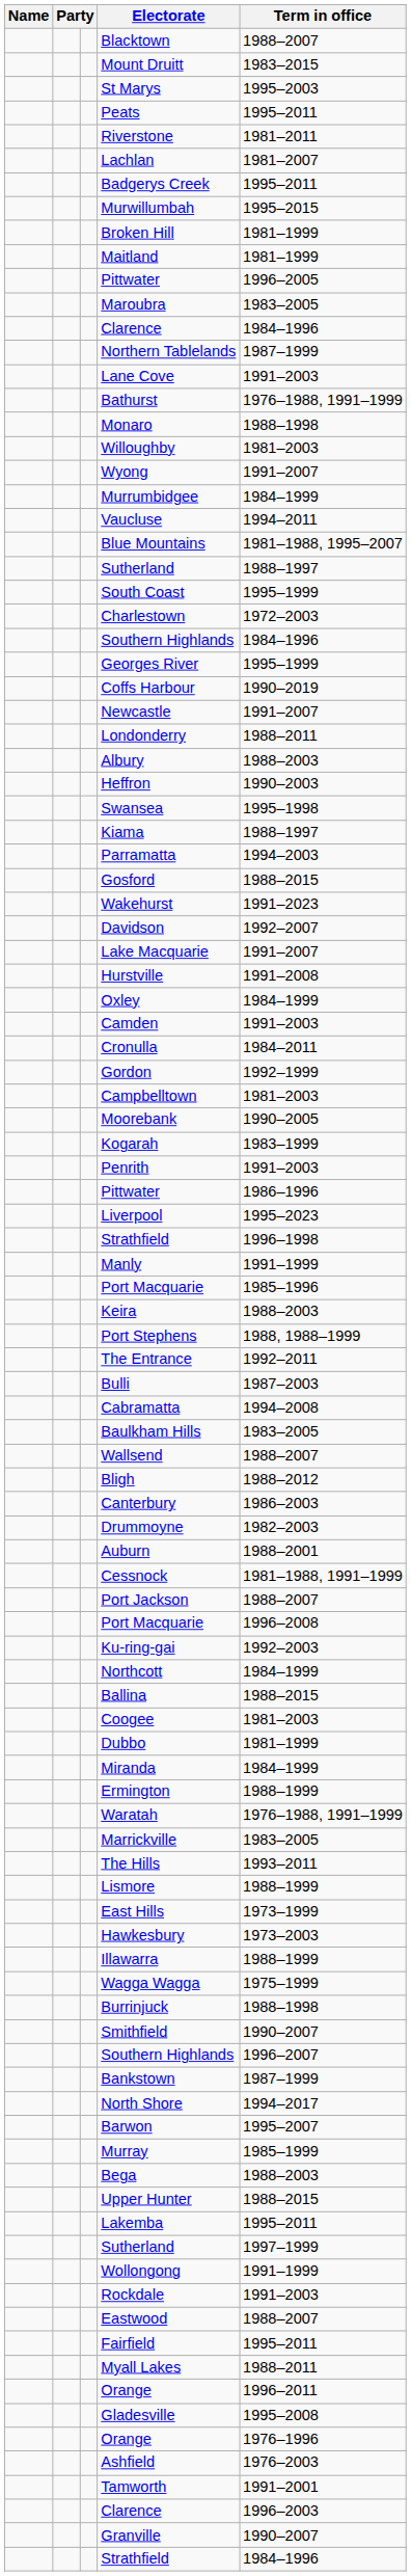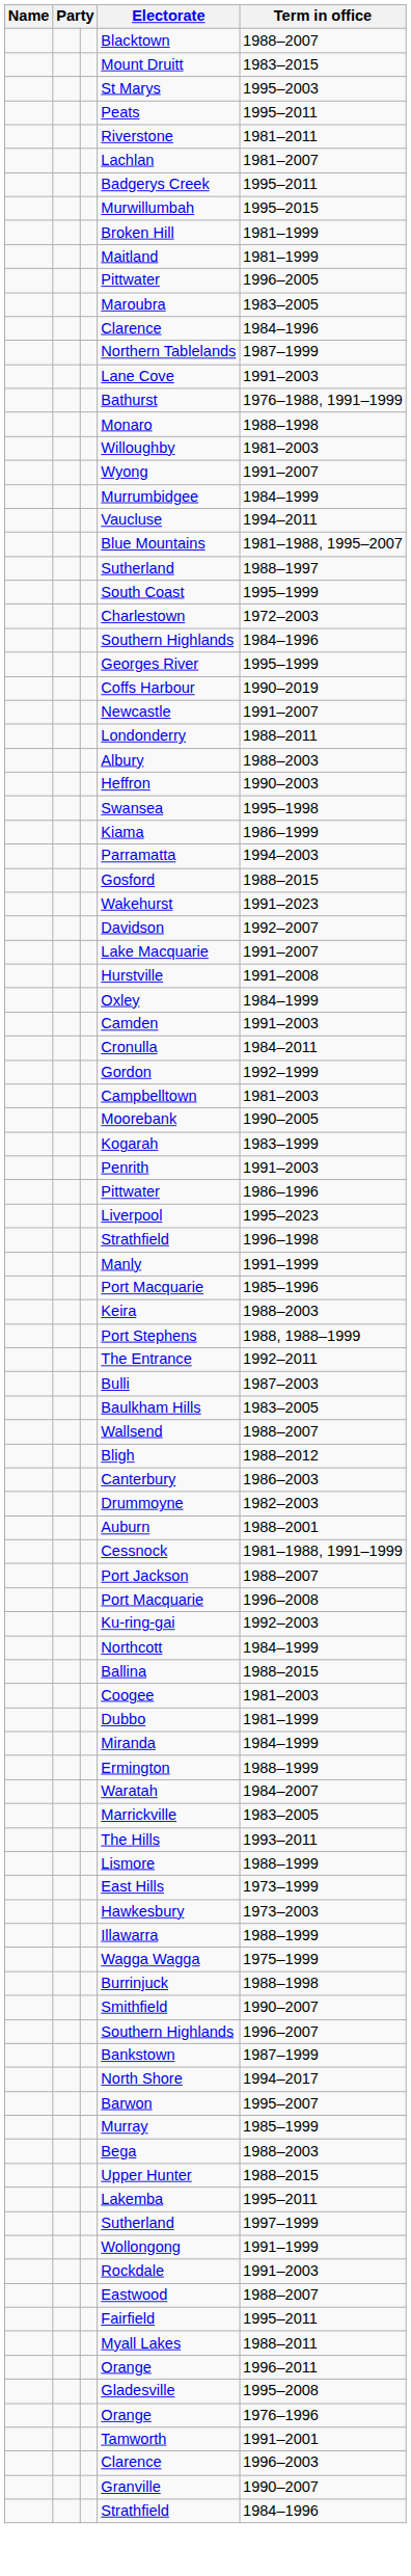 <table class="wikitable sortable">
 <tr>
 <th>Name</th>
 <th colspan=2>Party</th>
 <th><a href='#'>Electorate</a></th>
 <th>Term in office</th>
 </tr>
 <tr>
 <td></td>
 <td> </td>
 <td></td>
 <td><a href='#'>Blacktown</a></td>
 <td>1988–2007</td>
 </tr>
 <tr>
 <td></td>
 <td> </td>
 <td></td>
 <td><a href='#'>Mount Druitt</a></td>
 <td>1983–2015</td>
 </tr>
 <tr>
 <td></td>
 <td> </td>
 <td></td>
 <td><a href='#'>St Marys</a></td>
 <td>1995–2003</td>
 </tr>
 <tr>
 <td></td>
 <td> </td>
 <td></td>
 <td><a href='#'>Peats</a></td>
 <td>1995–2011</td>
 </tr>
 <tr>
 <td></td>
 <td> </td>
 <td></td>
 <td><a href='#'>Riverstone</a></td>
 <td>1981–2011</td>
 </tr>
 <tr>
 <td></td>
 <td> </td>
 <td></td>
 <td><a href='#'>Lachlan</a></td>
 <td>1981–2007</td>
 </tr>
 <tr>
 <td></td>
 <td> </td>
 <td></td>
 <td><a href='#'>Badgerys Creek</a></td>
 <td>1995–2011</td>
 </tr>
 <tr>
 <td></td>
 <td> </td>
 <td></td>
 <td><a href='#'>Murwillumbah</a></td>
 <td>1995–2015</td>
 </tr>
 <tr>
 <td></td>
 <td> </td>
 <td></td>
 <td><a href='#'>Broken Hill</a></td>
 <td>1981–1999</td>
 </tr>
 <tr>
 <td></td>
 <td> </td>
 <td></td>
 <td><a href='#'>Maitland</a></td>
 <td>1981–1999</td>
 </tr>
 <tr>
 <td></td>
 <td> </td>
 <td></td>
 <td><a href='#'>Pittwater</a></td>
 <td>1996–2005</td>
 </tr>
 <tr>
 <td></td>
 <td> </td>
 <td></td>
 <td><a href='#'>Maroubra</a></td>
 <td>1983–2005</td>
 </tr>
 <tr>
 <td></td>
 <td> </td>
 <td></td>
 <td><a href='#'>Clarence</a></td>
 <td>1984–1996</td>
 </tr>
 <tr>
 <td></td>
 <td> </td>
 <td></td>
 <td><a href='#'>Northern Tablelands</a></td>
 <td>1987–1999</td>
 </tr>
 <tr>
 <td></td>
 <td> </td>
 <td></td>
 <td><a href='#'>Lane Cove</a></td>
 <td>1991–2003</td>
 </tr>
 <tr>
 <td></td>
 <td> </td>
 <td></td>
 <td><a href='#'>Bathurst</a></td>
 <td>1976–1988, 1991–1999</td>
 </tr>
 <tr>
 <td></td>
 <td> </td>
 <td></td>
 <td><a href='#'>Monaro</a></td>
 <td>1988–1998</td>
 </tr>
 <tr>
 <td></td>
 <td> </td>
 <td></td>
 <td><a href='#'>Willoughby</a></td>
 <td>1981–2003</td>
 </tr>
 <tr>
 <td></td>
 <td> </td>
 <td></td>
 <td><a href='#'>Wyong</a></td>
 <td>1991–2007</td>
 </tr>
 <tr>
 <td></td>
 <td> </td>
 <td></td>
 <td><a href='#'>Murrumbidgee</a></td>
 <td>1984–1999</td>
 </tr>
 <tr>
 <td></td>
 <td> </td>
 <td></td>
 <td><a href='#'>Vaucluse</a></td>
 <td>1994–2011</td>
 </tr>
 <tr>
 <td></td>
 <td> </td>
 <td></td>
 <td><a href='#'>Blue Mountains</a></td>
 <td>1981–1988, 1995–2007</td>
 </tr>
 <tr>
 <td></td>
 <td> </td>
 <td></td>
 <td><a href='#'>Sutherland</a></td>
 <td>1988–1997</td>
 </tr>
 <tr>
 <td></td>
 <td> </td>
 <td></td>
 <td><a href='#'>South Coast</a></td>
 <td>1995–1999</td>
 </tr>
 <tr>
 <td></td>
 <td> </td>
 <td></td>
 <td><a href='#'>Charlestown</a></td>
 <td>1972–2003</td>
 </tr>
 <tr>
 <td></td>
 <td> </td>
 <td></td>
 <td><a href='#'>Southern Highlands</a></td>
 <td>1984–1996</td>
 </tr>
 <tr>
 <td></td>
 <td> </td>
 <td></td>
 <td><a href='#'>Georges River</a></td>
 <td>1995–1999</td>
 </tr>
 <tr>
 <td></td>
 <td> </td>
 <td></td>
 <td><a href='#'>Coffs Harbour</a></td>
 <td>1990–2019</td>
 </tr>
 <tr>
 <td></td>
 <td> </td>
 <td></td>
 <td><a href='#'>Newcastle</a></td>
 <td>1991–2007</td>
 </tr>
 <tr>
 <td></td>
 <td> </td>
 <td></td>
 <td><a href='#'>Londonderry</a></td>
 <td>1988–2011</td>
 </tr>
 <tr>
 <td></td>
 <td> </td>
 <td></td>
 <td><a href='#'>Albury</a></td>
 <td>1988–2003</td>
 </tr>
 <tr>
 <td></td>
 <td> </td>
 <td></td>
 <td><a href='#'>Heffron</a></td>
 <td>1990–2003</td>
 </tr>
 <tr>
 <td></td>
 <td> </td>
 <td></td>
 <td><a href='#'>Swansea</a></td>
 <td>1995–1998</td>
 </tr>
 <tr>
 <td></td>
 <td> </td>
 <td></td>
 <td><a href='#'>Kiama</a></td>
-<td>1988–1997</td>
+<td>1986–1999</td>
 </tr>
 <tr>
 <td></td>
 <td> </td>
 <td></td>
 <td><a href='#'>Parramatta</a></td>
 <td>1994–2003</td>
 </tr>
 <tr>
 <td></td>
 <td> </td>
 <td></td>
 <td><a href='#'>Gosford</a></td>
 <td>1988–2015</td>
 </tr>
 <tr>
 <td></td>
 <td> </td>
 <td></td>
 <td><a href='#'>Wakehurst</a></td>
 <td>1991–2023</td>
 </tr>
 <tr>
 <td></td>
 <td> </td>
 <td></td>
 <td><a href='#'>Davidson</a></td>
 <td>1992–2007</td>
 </tr>
 <tr>
 <td></td>
 <td> </td>
 <td></td>
 <td><a href='#'>Lake Macquarie</a></td>
 <td>1991–2007</td>
 </tr>
 <tr>
 <td></td>
 <td> </td>
 <td></td>
 <td><a href='#'>Hurstville</a></td>
 <td>1991–2008</td>
 </tr>
 <tr>
 <td></td>
 <td> </td>
 <td></td>
 <td><a href='#'>Oxley</a></td>
 <td>1984–1999</td>
 </tr>
 <tr>
 <td></td>
 <td> </td>
 <td></td>
 <td><a href='#'>Camden</a></td>
 <td>1991–2003</td>
 </tr>
 <tr>
 <td></td>
 <td> </td>
 <td></td>
 <td><a href='#'>Cronulla</a></td>
 <td>1984–2011</td>
 </tr>
 <tr>
 <td></td>
 <td> </td>
 <td></td>
 <td><a href='#'>Gordon</a></td>
 <td>1992–1999</td>
 </tr>
 <tr>
 <td></td>
 <td> </td>
 <td></td>
 <td><a href='#'>Campbelltown</a></td>
 <td>1981–2003</td>
 </tr>
 <tr>
 <td></td>
 <td> </td>
 <td></td>
 <td><a href='#'>Moorebank</a></td>
 <td>1990–2005</td>
 </tr>
 <tr>
 <td></td>
 <td> </td>
 <td></td>
 <td><a href='#'>Kogarah</a></td>
 <td>1983–1999</td>
 </tr>
 <tr>
 <td></td>
 <td> </td>
 <td></td>
 <td><a href='#'>Penrith</a></td>
 <td>1991–2003</td>
 </tr>
 <tr>
 <td></td>
 <td> </td>
 <td></td>
 <td><a href='#'>Pittwater</a></td>
 <td>1986–1996</td>
 </tr>
 <tr>
 <td></td>
 <td> </td>
 <td></td>
 <td><a href='#'>Liverpool</a></td>
 <td>1995–2023</td>
 </tr>
 <tr>
 <td></td>
 <td> </td>
 <td></td>
 <td><a href='#'>Strathfield</a></td>
 <td>1996–1998</td>
 </tr>
 <tr>
 <td></td>
 <td> </td>
 <td></td>
 <td><a href='#'>Manly</a></td>
 <td>1991–1999</td>
 </tr>
 <tr>
 <td></td>
 <td> </td>
 <td></td>
 <td><a href='#'>Port Macquarie</a></td>
 <td>1985–1996</td>
 </tr>
 <tr>
 <td></td>
 <td> </td>
 <td></td>
 <td><a href='#'>Keira</a></td>
 <td>1988–2003</td>
 </tr>
 <tr>
 <td></td>
 <td> </td>
 <td></td>
 <td><a href='#'>Port Stephens</a></td>
 <td>1988, 1988–1999</td>
 </tr>
 <tr>
 <td></td>
 <td> </td>
 <td></td>
 <td><a href='#'>The Entrance</a></td>
 <td>1992–2011</td>
 </tr>
 <tr>
 <td></td>
 <td> </td>
 <td></td>
 <td><a href='#'>Bulli</a></td>
 <td>1987–2003</td>
 </tr>
 <tr>
 <td></td>
 <td> </td>
 <td></td>
-<td><a href='#'>Cabramatta</a></td>
-<td>1994–2008</td>
-</tr>
-<tr>
-<td></td>
-<td> </td>
-<td></td>
 <td><a href='#'>Baulkham Hills</a></td>
 <td>1983–2005</td>
 </tr>
 <tr>
 <td></td>
 <td> </td>
 <td></td>
 <td><a href='#'>Wallsend</a></td>
 <td>1988–2007</td>
 </tr>
 <tr>
 <td></td>
 <td> </td>
 <td></td>
 <td><a href='#'>Bligh</a></td>
 <td>1988–2012</td>
 </tr>
 <tr>
 <td></td>
 <td> </td>
 <td></td>
 <td><a href='#'>Canterbury</a></td>
 <td>1986–2003</td>
 </tr>
 <tr>
 <td></td>
 <td> </td>
 <td></td>
 <td><a href='#'>Drummoyne</a></td>
 <td>1982–2003</td>
 </tr>
 <tr>
 <td></td>
 <td> </td>
 <td></td>
 <td><a href='#'>Auburn</a></td>
 <td>1988–2001</td>
 </tr>
 <tr>
 <td></td>
 <td> </td>
 <td></td>
 <td><a href='#'>Cessnock</a></td>
 <td>1981–1988, 1991–1999</td>
 </tr>
 <tr>
 <td></td>
 <td> </td>
 <td></td>
 <td><a href='#'>Port Jackson</a></td>
 <td>1988–2007</td>
 </tr>
 <tr>
 <td></td>
 <td> </td>
 <td></td>
 <td><a href='#'>Port Macquarie</a></td>
 <td>1996–2008</td>
 </tr>
 <tr>
 <td></td>
 <td> </td>
 <td></td>
 <td><a href='#'>Ku-ring-gai</a></td>
 <td>1992–2003</td>
 </tr>
 <tr>
 <td></td>
 <td> </td>
 <td></td>
 <td><a href='#'>Northcott</a></td>
 <td>1984–1999</td>
 </tr>
 <tr>
 <td></td>
 <td> </td>
 <td></td>
 <td><a href='#'>Ballina</a></td>
 <td>1988–2015</td>
 </tr>
 <tr>
 <td></td>
 <td> </td>
 <td></td>
 <td><a href='#'>Coogee</a></td>
 <td>1981–2003</td>
 </tr>
 <tr>
 <td></td>
 <td> </td>
 <td></td>
 <td><a href='#'>Dubbo</a></td>
 <td>1981–1999</td>
 </tr>
 <tr>
 <td></td>
 <td> </td>
 <td></td>
 <td><a href='#'>Miranda</a></td>
 <td>1984–1999</td>
 </tr>
 <tr>
 <td></td>
 <td> </td>
 <td></td>
 <td><a href='#'>Ermington</a></td>
 <td>1988–1999</td>
 </tr>
 <tr>
 <td></td>
 <td> </td>
 <td></td>
 <td><a href='#'>Waratah</a></td>
-<td>1976–1988, 1991–1999</td>
+<td>1984–2007</td>
 </tr>
 <tr>
 <td></td>
 <td> </td>
 <td></td>
 <td><a href='#'>Marrickville</a></td>
 <td>1983–2005</td>
 </tr>
 <tr>
 <td></td>
 <td> </td>
 <td></td>
 <td><a href='#'>The Hills</a></td>
 <td>1993–2011</td>
 </tr>
 <tr>
 <td></td>
 <td> </td>
 <td></td>
 <td><a href='#'>Lismore</a></td>
 <td>1988–1999</td>
 </tr>
 <tr>
 <td></td>
 <td> </td>
 <td></td>
 <td><a href='#'>East Hills</a></td>
 <td>1973–1999</td>
 </tr>
 <tr>
 <td></td>
 <td> </td>
 <td></td>
 <td><a href='#'>Hawkesbury</a></td>
 <td>1973–2003</td>
 </tr>
 <tr>
 <td></td>
 <td> </td>
 <td></td>
 <td><a href='#'>Illawarra</a></td>
 <td>1988–1999</td>
 </tr>
 <tr>
 <td></td>
 <td> </td>
 <td></td>
 <td><a href='#'>Wagga Wagga</a></td>
 <td>1975–1999</td>
 </tr>
 <tr>
 <td></td>
 <td> </td>
 <td></td>
 <td><a href='#'>Burrinjuck</a></td>
 <td>1988–1998</td>
 </tr>
 <tr>
 <td></td>
 <td> </td>
 <td></td>
 <td><a href='#'>Smithfield</a></td>
 <td>1990–2007</td>
 </tr>
 <tr>
 <td></td>
 <td> </td>
 <td></td>
 <td><a href='#'>Southern Highlands</a></td>
 <td>1996–2007</td>
 </tr>
 <tr>
 <td></td>
 <td> </td>
 <td></td>
 <td><a href='#'>Bankstown</a></td>
 <td>1987–1999</td>
 </tr>
 <tr>
 <td></td>
 <td> </td>
 <td></td>
 <td><a href='#'>North Shore</a></td>
 <td>1994–2017</td>
 </tr>
 <tr>
 <td></td>
 <td> </td>
 <td></td>
 <td><a href='#'>Barwon</a></td>
 <td>1995–2007</td>
 </tr>
 <tr>
 <td></td>
 <td> </td>
 <td></td>
 <td><a href='#'>Murray</a></td>
 <td>1985–1999</td>
 </tr>
 <tr>
 <td></td>
 <td> </td>
 <td></td>
 <td><a href='#'>Bega</a></td>
 <td>1988–2003</td>
 </tr>
 <tr>
 <td></td>
 <td> </td>
 <td></td>
 <td><a href='#'>Upper Hunter</a></td>
 <td>1988–2015</td>
 </tr>
 <tr>
 <td></td>
 <td> </td>
 <td></td>
 <td><a href='#'>Lakemba</a></td>
 <td>1995–2011</td>
 </tr>
 <tr>
 <td></td>
 <td> </td>
 <td></td>
 <td><a href='#'>Sutherland</a></td>
 <td>1997–1999</td>
 </tr>
 <tr>
 <td></td>
 <td> </td>
 <td></td>
 <td><a href='#'>Wollongong</a></td>
 <td>1991–1999</td>
 </tr>
 <tr>
 <td></td>
 <td> </td>
 <td></td>
 <td><a href='#'>Rockdale</a></td>
 <td>1991–2003</td>
 </tr>
 <tr>
 <td></td>
 <td> </td>
 <td></td>
 <td><a href='#'>Eastwood</a></td>
 <td>1988–2007</td>
 </tr>
 <tr>
 <td></td>
 <td> </td>
 <td></td>
 <td><a href='#'>Fairfield</a></td>
 <td>1995–2011</td>
 </tr>
 <tr>
 <td></td>
 <td> </td>
 <td></td>
 <td><a href='#'>Myall Lakes</a></td>
 <td>1988–2011</td>
 </tr>
 <tr>
 <td></td>
 <td> </td>
 <td></td>
 <td><a href='#'>Orange</a></td>
 <td>1996–2011</td>
 </tr>
 <tr>
 <td></td>
 <td> </td>
 <td></td>
 <td><a href='#'>Gladesville</a></td>
 <td>1995–2008</td>
 </tr>
 <tr>
 <td></td>
 <td> </td>
 <td></td>
 <td><a href='#'>Orange</a></td>
 <td>1976–1996</td>
 </tr>
 <tr>
 <td></td>
 <td> </td>
 <td></td>
-<td><a href='#'>Ashfield</a></td>
-<td>1976–2003</td>
-</tr>
-<tr>
-<td></td>
-<td> </td>
-<td></td>
 <td><a href='#'>Tamworth</a></td>
 <td>1991–2001</td>
 </tr>
 <tr>
 <td></td>
 <td> </td>
 <td></td>
 <td><a href='#'>Clarence</a></td>
 <td>1996–2003</td>
 </tr>
 <tr>
 <td></td>
 <td> </td>
 <td></td>
 <td><a href='#'>Granville</a></td>
 <td>1990–2007</td>
 </tr>
 <tr>
 <td></td>
 <td> </td>
 <td></td>
 <td><a href='#'>Strathfield</a></td>
 <td>1984–1996</td>
 </tr>
 </table>
